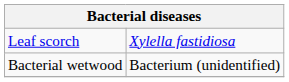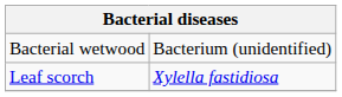 <table class="wikitable" style="clear">
 <tr>
 <th colspan=2><strong>Bacterial diseases</strong></th>
+</tr>
+<tr>
+<td>Bacterial wetwood</td>
+<td>Bacterium (unidentified)</td>
 </tr>
 <tr>
 <td><a href='#'>Leaf scorch</a></td>
 <td><em><a href='#'>Xylella fastidiosa</a></em></td>
 </tr>
 <tr>
-<td>Bacterial wetwood</td>
-<td>Bacterium (unidentified)</td>
-</tr>
-<tr>
 </tr>
 </table>
